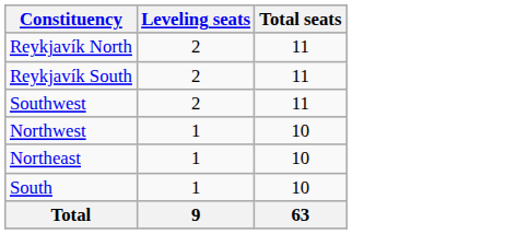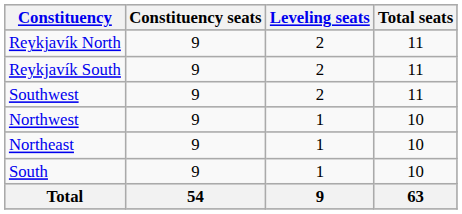 <table class="wikitable" style="font-size: 8pt">
 <tr>
 <th align=left><a href='#'>Constituency</a></th>
+<th>Constituency seats</th>
 <th><a href='#'>Leveling seats</a></th>
 <th>Total seats</th>
 </tr>
 <tr align=center>
 <td align=left><a href='#'>Reykjavík North</a></td>
+<td>9</td>
 <td>2</td>
 <td>11</td>
 </tr>
 <tr align=center>
 <td align=left><a href='#'>Reykjavík South</a></td>
+<td>9</td>
 <td>2</td>
 <td>11</td>
 </tr>
 <tr align=center>
 <td align=left><a href='#'>Southwest</a></td>
+<td>9</td>
 <td>2</td>
 <td>11</td>
 </tr>
 <tr align=center>
 <td align=left><a href='#'>Northwest</a></td>
+<td>9</td>
 <td>1</td>
 <td>10</td>
 </tr>
 <tr align=center>
 <td align=left><a href='#'>Northeast</a></td>
+<td>9</td>
 <td>1</td>
 <td>10</td>
 </tr>
 <tr align=center>
 <td align=left><a href='#'>South</a></td>
+<td>9</td>
 <td>1</td>
 <td>10</td>
 </tr>
 <tr>
 <th align=left>Total</th>
+<th>54</th>
 <th>9</th>
 <th>63</th>
 </tr>
 </table>
